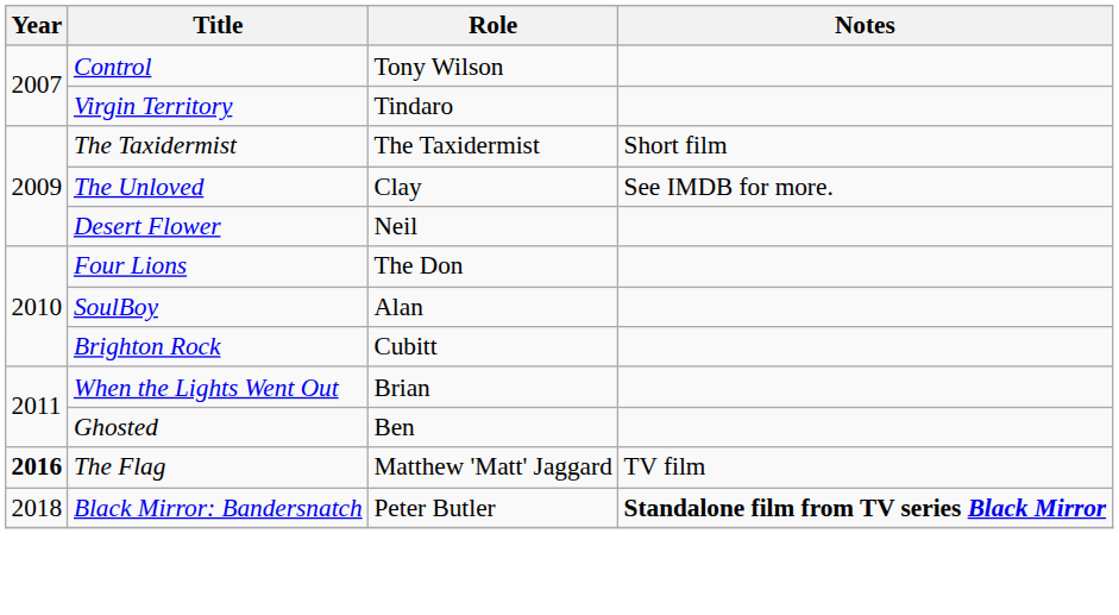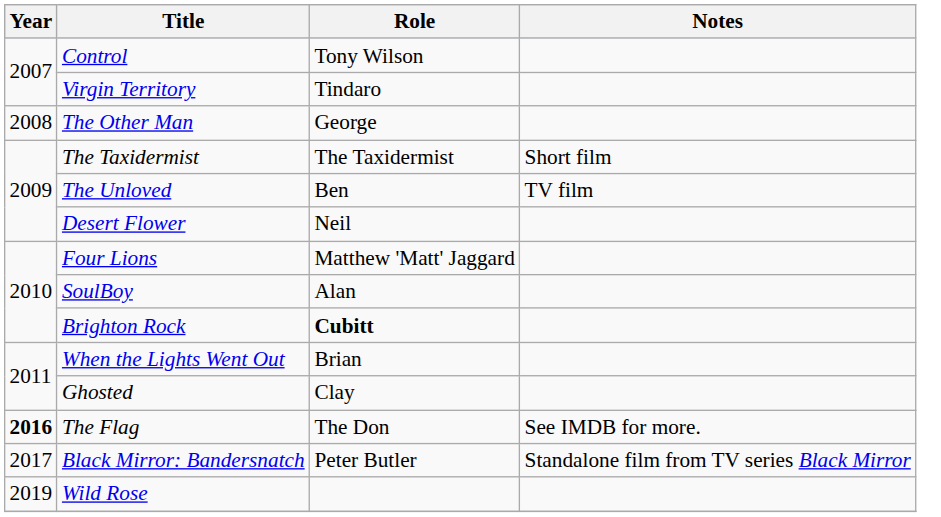 <table class="wikitable">
 <tr style="background:#b0c4de; text-align:center;">
 <th>Year</th>
 <th>Title</th>
 <th>Role</th>
 <th>Notes</th>
 </tr>
 <tr>
 <td rowspan=2>2007</td>
 <td><em><a href='#'>Control</a></em></td>
 <td>Tony Wilson</td>
 <td></td>
 </tr>
 <tr>
 <td><em><a href='#'>Virgin Territory</a></em></td>
 <td>Tindaro</td>
 <td></td>
 </tr>
 <tr>
+<td>2008</td>
+<td><em><a href='#'>The Other Man</a></em></td>
+<td>George</td>
+<td></td>
+</tr>
+<tr>
 <td rowspan=3>2009</td>
 <td><em>The Taxidermist</em></td>
 <td>The Taxidermist</td>
 <td>Short film</td>
 </tr>
 <tr>
 <td><em><a href='#'>The Unloved</a></em></td>
-<td>Clay</td>
-<td>See IMDB for more.</td>
+<td>Ben</td>
+<td>TV film</td>
 </tr>
 <tr>
 <td><em><a href='#'>Desert Flower</a></em></td>
 <td>Neil</td>
 <td></td>
 </tr>
 <tr>
 <td rowspan=3>2010</td>
 <td><em><a href='#'>Four Lions</a></em></td>
-<td>The Don</td>
+<td>Matthew 'Matt' Jaggard</td>
 <td></td>
 </tr>
 <tr>
 <td><em><a href='#'>SoulBoy</a></em></td>
 <td>Alan</td>
 <td></td>
 </tr>
 <tr>
 <td><em><a href='#'>Brighton Rock</a></em></td>
-<td>Cubitt</td>
+<td><strong>Cubitt</strong></td>
 <td></td>
 </tr>
 <tr>
 <td rowspan=2>2011</td>
 <td><em><a href='#'>When the Lights Went Out</a></em></td>
 <td>Brian</td>
 <td></td>
 </tr>
 <tr>
 <td><em>Ghosted</em></td>
-<td>Ben</td>
+<td>Clay</td>
 <td></td>
 </tr>
 <tr>
 <td><strong>2016</strong></td>
 <td><em>The Flag</em></td>
-<td>Matthew 'Matt' Jaggard</td>
-<td>TV film</td>
+<td>The Don</td>
+<td>See IMDB for more.</td>
 </tr>
 <tr>
-<td>2018</td>
+<td>2017</td>
 <td><em><a href='#'>Black Mirror: Bandersnatch</a></em></td>
 <td>Peter Butler</td>
-<td><strong>Standalone film from TV series <em><a href='#'>Black Mirror</a></em></strong></td>
+<td>Standalone film from TV series <em><a href='#'>Black Mirror</a></em></td>
+</tr>
+<tr>
+<td>2019</td>
+<td><em><a href='#'>Wild Rose</a></em></td>
+<td></td>
+<td></td>
 </tr>
 <tr>
 </tr>
 </table>
